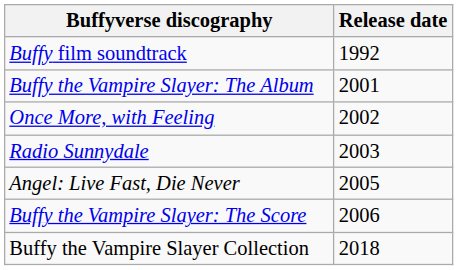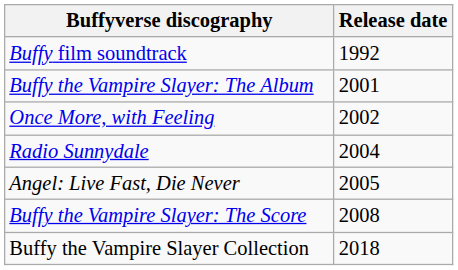 <table class="wikitable">
 <tr>
 <th width="250">Buffyverse discography</th>
 <th>Release date</th>
 </tr>
 <tr>
 <td><a href='#'><em>Buffy</em> film soundtrack</a></td>
 <td>1992</td>
 </tr>
 <tr>
 <td><em><a href='#'>Buffy the Vampire Slayer: The Album</a></em></td>
 <td>2001</td>
 </tr>
 <tr>
 <td><a href='#'><em>Once More, with Feeling</em></a></td>
 <td>2002</td>
 </tr>
 <tr>
 <td><a href='#'><em>Radio Sunnydale</em></a></td>
-<td>2003</td>
+<td>2004</td>
 </tr>
 <tr>
 <td><em>Angel: Live Fast, Die Never</em></td>
 <td>2005</td>
 </tr>
 <tr>
 <td><em><a href='#'>Buffy the Vampire Slayer: The Score</a></em></td>
-<td>2006</td>
+<td>2008</td>
 </tr>
 <tr>
 <td>Buffy the Vampire Slayer Collection</td>
 <td>2018</td>
 </tr>
 </table>
